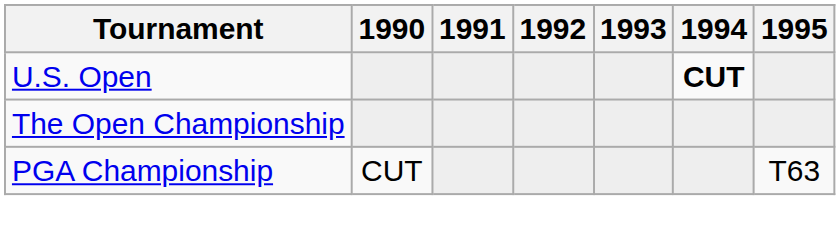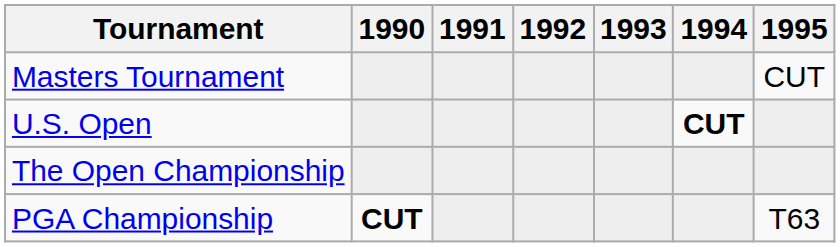 <table class="wikitable" style="font-size:95%;text-align:center;">
 <tr>
 <th>Tournament</th>
 <th>1990</th>
 <th>1991</th>
 <th>1992</th>
 <th>1993</th>
 <th>1994</th>
 <th>1995</th>
+</tr>
+<tr>
+<td align=left><a href='#'>Masters Tournament</a></td>
+<td style="background:#eeeeee;"></td>
+<td style="background:#eeeeee;"></td>
+<td style="background:#eeeeee;"></td>
+<td style="background:#eeeeee;"></td>
+<td style="background:#eeeeee;"></td>
+<td>CUT</td>
 </tr>
 <tr>
 <td align=left><a href='#'>U.S. Open</a></td>
 <td style="background:#eeeeee;"></td>
 <td style="background:#eeeeee;"></td>
 <td style="background:#eeeeee;"></td>
 <td style="background:#eeeeee;"></td>
 <td><strong>CUT</strong></td>
 <td style="background:#eeeeee;"></td>
 </tr>
 <tr>
 <td align=left><a href='#'>The Open Championship</a></td>
 <td style="background:#eeeeee;"></td>
 <td style="background:#eeeeee;"></td>
 <td style="background:#eeeeee;"></td>
 <td style="background:#eeeeee;"></td>
 <td style="background:#eeeeee;"></td>
 <td style="background:#eeeeee;"></td>
 </tr>
 <tr>
 <td align=left><a href='#'>PGA Championship</a></td>
-<td>CUT</td>
+<td><strong>CUT</strong></td>
 <td style="background:#eeeeee;"></td>
 <td style="background:#eeeeee;"></td>
 <td style="background:#eeeeee;"></td>
 <td style="background:#eeeeee;"></td>
 <td>T63</td>
 </tr>
 </table>
